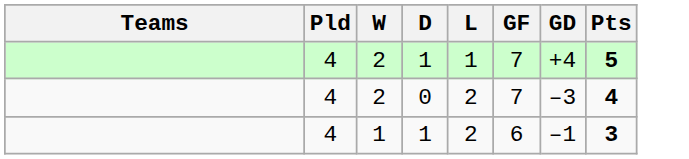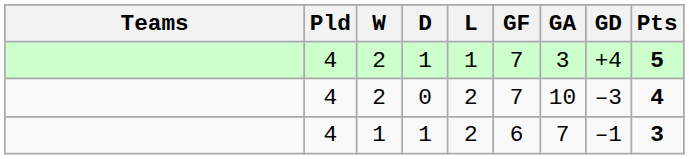 <table class="wikitable" style="text-align: center;">
 <tr>
 <th width=165>Teams</th>
 <th width=20>Pld</th>
 <th width=20>W</th>
 <th width=20>D</th>
 <th width=20>L</th>
 <th width=20>GF</th>
+<th width=20>GA</th>
 <th width=20>GD</th>
 <th width=20>Pts</th>
 </tr>
 <tr align=center style="background:#ccffcc;">
 <td style="text-align:left;"></td>
 <td>4</td>
 <td>2</td>
 <td>1</td>
 <td>1</td>
 <td>7</td>
+<td>3</td>
 <td>+4</td>
 <td><strong>5</strong></td>
 </tr>
 <tr align=center>
 <td style="text-align:left;"></td>
 <td>4</td>
 <td>2</td>
 <td>0</td>
 <td>2</td>
 <td>7</td>
+<td>10</td>
 <td>–3</td>
 <td><strong>4</strong></td>
 </tr>
 <tr align=center>
 <td style="text-align:left;"></td>
 <td>4</td>
 <td>1</td>
 <td>1</td>
 <td>2</td>
 <td>6</td>
+<td>7</td>
 <td>–1</td>
 <td><strong>3</strong></td>
 </tr>
 </table>
